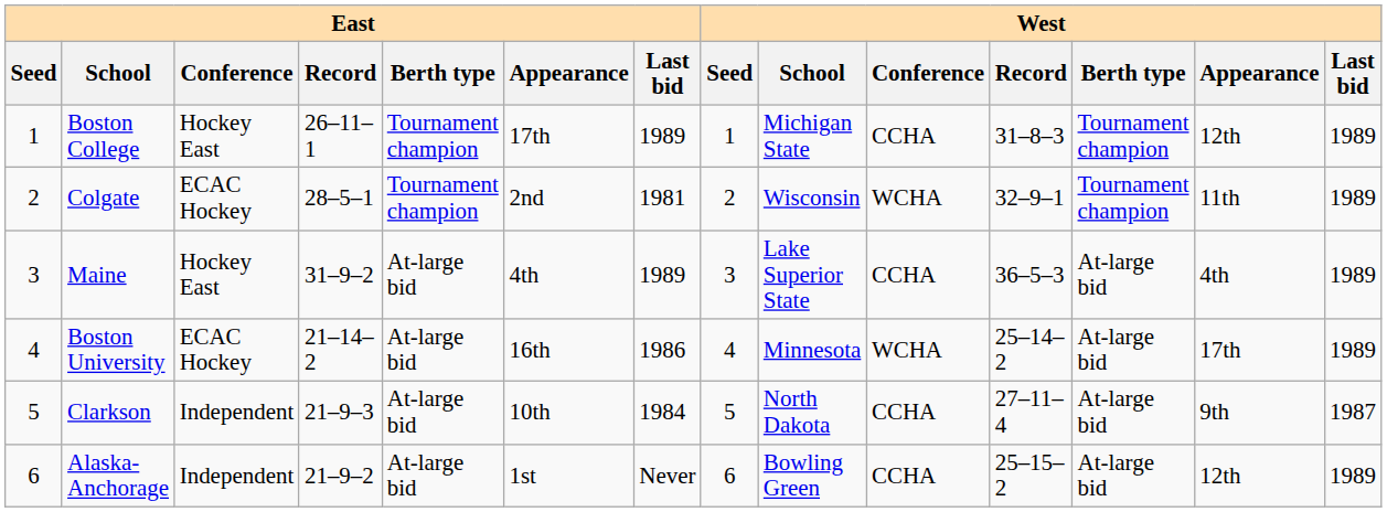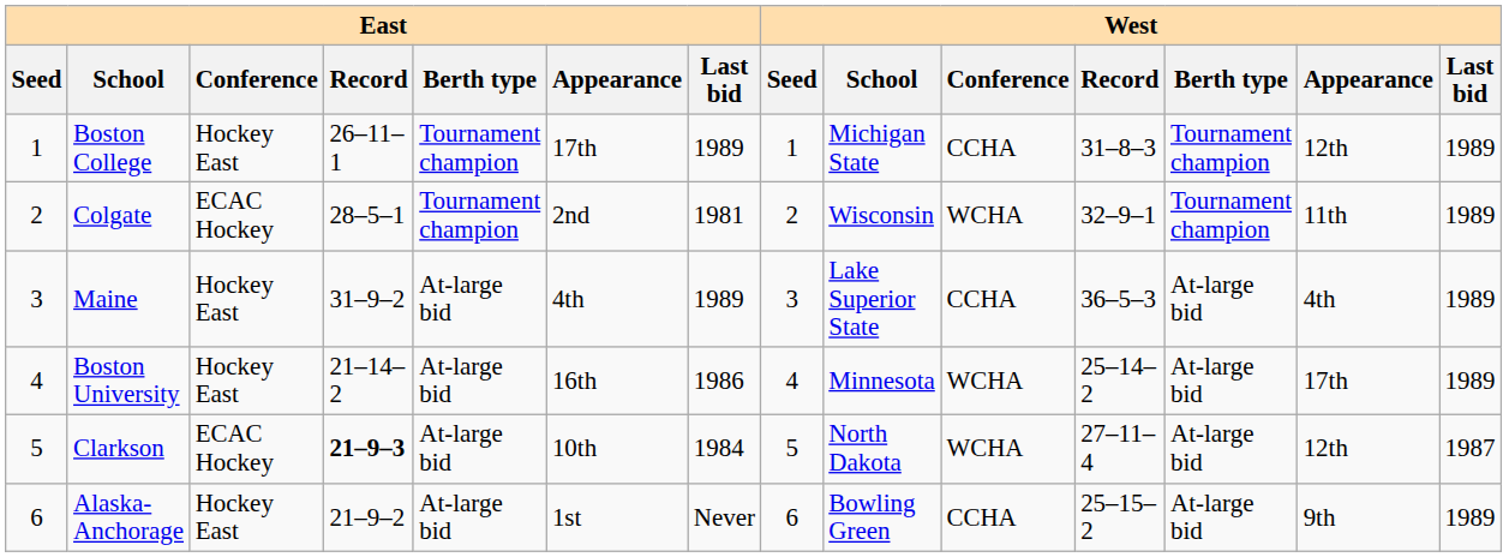 <table class="wikitable">
 <tr>
 <th colspan="7" style="background:#ffdead;">East</th>
 <th colspan="7" style="background:#ffdead;">West</th>
 </tr>
 <tr>
 <th>Seed</th>
 <th>School</th>
 <th>Conference</th>
 <th>Record</th>
 <th>Berth type</th>
 <th>Appearance</th>
 <th>Last bid</th>
 <th>Seed</th>
 <th>School</th>
 <th>Conference</th>
 <th>Record</th>
 <th>Berth type</th>
 <th>Appearance</th>
 <th>Last bid</th>
 </tr>
 <tr>
 <td align=center>1</td>
 <td><a href='#'>Boston College</a></td>
 <td>Hockey East</td>
 <td>26–11–1</td>
 <td><a href='#'>Tournament champion</a></td>
 <td>17th</td>
 <td>1989</td>
 <td align=center>1</td>
 <td><a href='#'>Michigan State</a></td>
 <td>CCHA</td>
 <td>31–8–3</td>
 <td><a href='#'>Tournament champion</a></td>
 <td>12th</td>
 <td>1989</td>
 </tr>
 <tr>
 <td align=center>2</td>
 <td><a href='#'>Colgate</a></td>
 <td>ECAC Hockey</td>
 <td>28–5–1</td>
 <td><a href='#'>Tournament champion</a></td>
 <td>2nd</td>
 <td>1981</td>
 <td align=center>2</td>
 <td><a href='#'>Wisconsin</a></td>
 <td>WCHA</td>
 <td>32–9–1</td>
 <td><a href='#'>Tournament champion</a></td>
 <td>11th</td>
 <td>1989</td>
 </tr>
 <tr>
 <td align=center>3</td>
 <td><a href='#'>Maine</a></td>
 <td>Hockey East</td>
 <td>31–9–2</td>
 <td>At-large bid</td>
 <td>4th</td>
 <td>1989</td>
 <td align=center>3</td>
 <td><a href='#'>Lake Superior State</a></td>
 <td>CCHA</td>
 <td>36–5–3</td>
 <td>At-large bid</td>
 <td>4th</td>
 <td>1989</td>
 </tr>
 <tr>
 <td align=center>4</td>
 <td><a href='#'>Boston University</a></td>
-<td>ECAC Hockey</td>
+<td>Hockey East</td>
 <td>21–14–2</td>
 <td>At-large bid</td>
 <td>16th</td>
 <td>1986</td>
 <td align=center>4</td>
 <td><a href='#'>Minnesota</a></td>
 <td>WCHA</td>
 <td>25–14–2</td>
 <td>At-large bid</td>
 <td>17th</td>
 <td>1989</td>
 </tr>
 <tr>
 <td align=center>5</td>
 <td><a href='#'>Clarkson</a></td>
-<td>Independent</td>
-<td>21–9–3</td>
+<td>ECAC Hockey</td>
+<td><strong>21–9–3</strong></td>
 <td>At-large bid</td>
 <td>10th</td>
 <td>1984</td>
 <td align=center>5</td>
 <td><a href='#'>North Dakota</a></td>
-<td>CCHA</td>
+<td>WCHA</td>
 <td>27–11–4</td>
 <td>At-large bid</td>
-<td>9th</td>
+<td>12th</td>
 <td>1987</td>
 </tr>
 <tr>
 <td align=center>6</td>
 <td><a href='#'>Alaska-Anchorage</a></td>
-<td>Independent</td>
+<td>Hockey East</td>
 <td>21–9–2</td>
 <td>At-large bid</td>
 <td>1st</td>
 <td>Never</td>
 <td align=center>6</td>
 <td><a href='#'>Bowling Green</a></td>
 <td>CCHA</td>
 <td>25–15–2</td>
 <td>At-large bid</td>
-<td>12th</td>
+<td>9th</td>
 <td>1989</td>
 </tr>
 </table>
